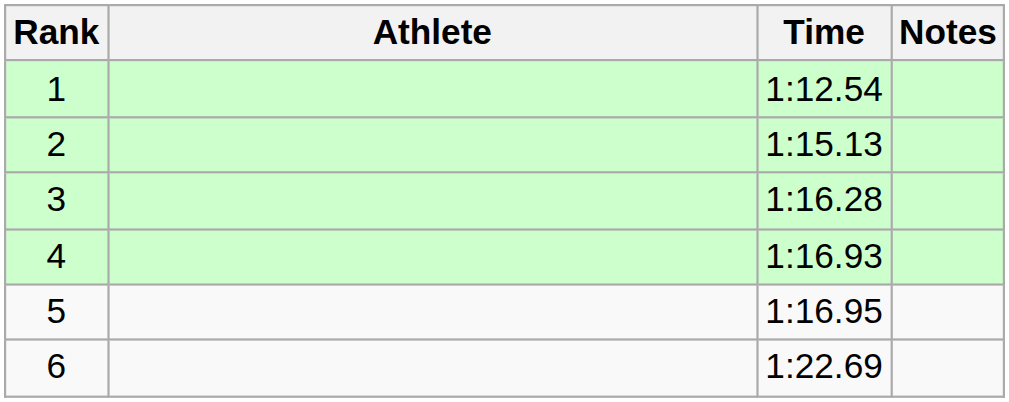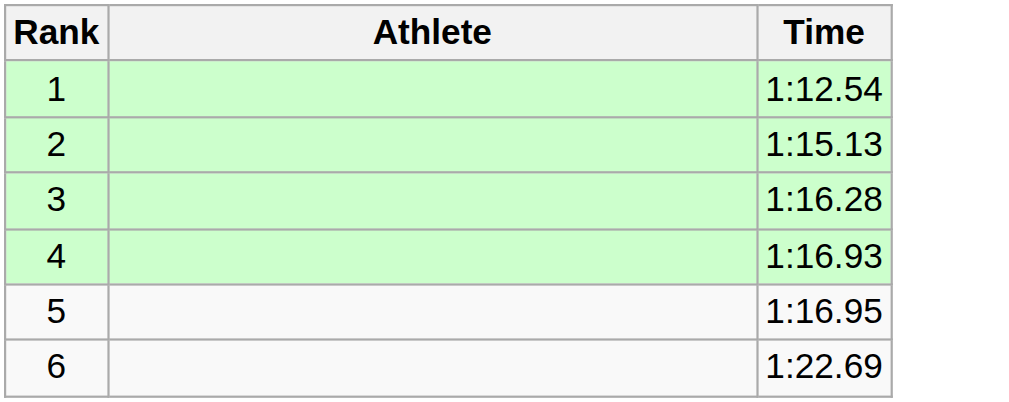 <table class="wikitable" style="text-align:center">
 <tr>
 <th>Rank</th>
 <th Style="width:18em">Athlete</th>
 <th>Time</th>
-<th>Notes</th>
 </tr>
 <tr style="background:#cfc">
 <td>1</td>
 <td style="text-align:left"></td>
 <td>1:12.54</td>
-<td></td>
 </tr>
 <tr style="background:#cfc">
 <td>2</td>
 <td style="text-align:left"></td>
 <td>1:15.13</td>
-<td></td>
 </tr>
 <tr style="background:#cfc">
 <td>3</td>
 <td style="text-align:left"></td>
 <td>1:16.28</td>
-<td></td>
 </tr>
 <tr style="background:#cfc">
 <td>4</td>
 <td style="text-align:left"></td>
 <td>1:16.93</td>
-<td></td>
 </tr>
 <tr>
 <td>5</td>
 <td style="text-align:left"></td>
 <td>1:16.95</td>
-<td></td>
 </tr>
 <tr>
 <td>6</td>
 <td style="text-align:left"></td>
 <td>1:22.69</td>
-<td></td>
 </tr>
 </table>
